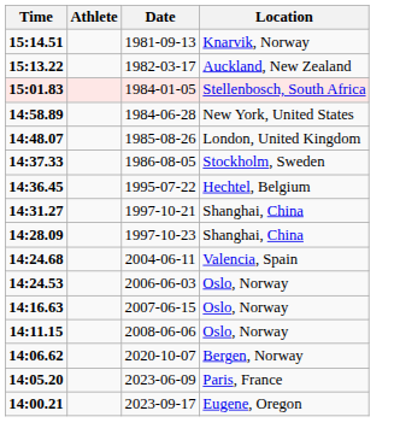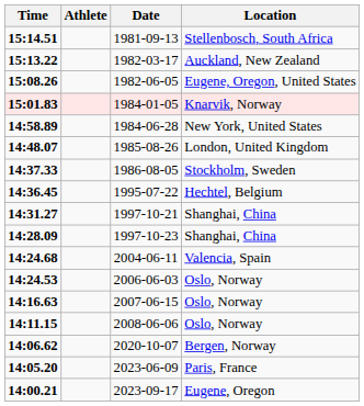 <table class="wikitable">
 <tr>
 <th>Time</th>
 <th>Athlete</th>
 <th>Date</th>
 <th>Location</th>
 </tr>
 <tr>
 <td style="text-align:center;"><strong>15:14.51</strong></td>
 <td></td>
 <td style="text-align:center;">1981-09-13</td>
-<td><a href='#'>Knarvik</a>, Norway</td>
+<td><a href='#'>Stellenbosch, South Africa</a></td>
 </tr>
 <tr>
 <td style="text-align:center;"><strong>15:13.22</strong></td>
 <td></td>
 <td style="text-align:center;">1982-03-17</td>
 <td><a href='#'>Auckland</a>, New Zealand</td>
 </tr>
+<tr>
+<td style="text-align:center;"><strong>15:08.26</strong></td>
+<td></td>
+<td style="text-align:center;">1982-06-05</td>
+<td><a href='#'>Eugene, Oregon</a>, United States</td>
+</tr>
 <tr style="background: #fee7e6">
 <td style="text-align:center;"><strong>15:01.83</strong> </td>
 <td></td>
 <td style="text-align:center;">1984-01-05</td>
-<td><a href='#'>Stellenbosch, South Africa</a></td>
+<td><a href='#'>Knarvik</a>, Norway</td>
 </tr>
 <tr>
 <td style="text-align:center;"><strong>14:58.89</strong></td>
 <td></td>
 <td style="text-align:center;">1984-06-28</td>
 <td>New York, United States</td>
 </tr>
 <tr>
 <td style="text-align:center;"><strong>14:48.07</strong></td>
 <td></td>
 <td style="text-align:center;">1985-08-26</td>
 <td>London, United Kingdom</td>
 </tr>
 <tr>
 <td style="text-align:center;"><strong>14:37.33</strong></td>
 <td></td>
 <td style="text-align:center;">1986-08-05</td>
 <td><a href='#'>Stockholm</a>, Sweden</td>
 </tr>
 <tr>
 <td style="text-align:center;"><strong>14:36.45</strong></td>
 <td></td>
 <td style="text-align:center;">1995-07-22</td>
 <td><a href='#'>Hechtel</a>, Belgium</td>
 </tr>
 <tr>
 <td style="text-align:center;"><strong>14:31.27</strong></td>
 <td></td>
 <td style="text-align:center;">1997-10-21</td>
 <td>Shanghai, <a href='#'>China</a></td>
 </tr>
 <tr>
 <td style="text-align:center;"><strong>14:28.09</strong></td>
 <td></td>
 <td style="text-align:center;">1997-10-23</td>
 <td>Shanghai, <a href='#'>China</a></td>
 </tr>
 <tr>
 <td style="text-align:center;"><strong>14:24.68</strong></td>
 <td></td>
 <td style="text-align:center;">2004-06-11</td>
 <td><a href='#'>Valencia</a>, Spain</td>
 </tr>
 <tr>
 <td style="text-align:center;"><strong>14:24.53</strong></td>
 <td></td>
 <td style="text-align:center;">2006-06-03</td>
 <td><a href='#'>Oslo</a>, Norway</td>
 </tr>
 <tr>
 <td style="text-align:center;"><strong>14:16.63</strong></td>
 <td></td>
 <td style="text-align:center;">2007-06-15</td>
 <td><a href='#'>Oslo</a>, Norway</td>
 </tr>
 <tr>
 <td style="text-align:center;"><strong>14:11.15</strong></td>
 <td></td>
 <td style="text-align:center;">2008-06-06</td>
 <td><a href='#'>Oslo</a>, Norway</td>
 </tr>
 <tr>
 <td style="text-align:center;"><strong>14:06.62</strong></td>
 <td></td>
 <td style="text-align:center;">2020-10-07</td>
 <td><a href='#'>Bergen</a>, Norway</td>
 </tr>
 <tr>
 <td style="text-align:center;"><strong>14:05.20</strong></td>
 <td></td>
 <td style="text-align:center;">2023-06-09</td>
 <td><a href='#'>Paris</a>, France </td>
 </tr>
 <tr>
 <td style="text-align:center;"><strong>14:00.21</strong></td>
 <td></td>
 <td style="text-align:center;">2023-09-17</td>
 <td><a href='#'>Eugene</a>, Oregon</td>
 </tr>
 </table>
